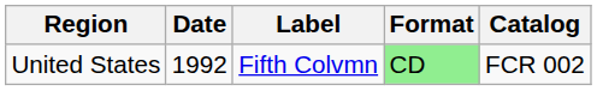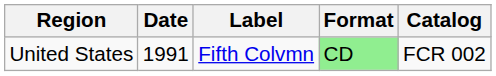 <table class="wikitable">
 <tr>
 <th>Region</th>
 <th>Date</th>
 <th>Label</th>
 <th>Format</th>
 <th>Catalog</th>
 </tr>
 <tr>
 <td>United States</td>
-<td>1992</td>
+<td>1991</td>
 <td><a href='#'>Fifth Colvmn</a></td>
 <td style="background: lightgreen;">CD</td>
 <td>FCR 002</td>
 </tr>
 </table>
